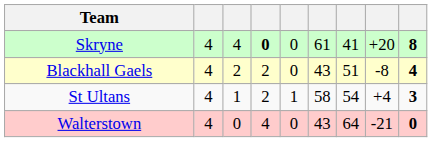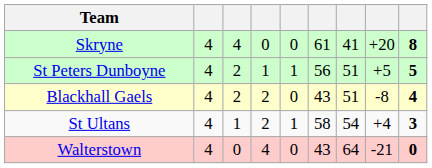 <table class="wikitable" style="text-align:center">
 <tr>
 <th style="width:175px;">Team</th>
 <th width="20"></th>
 <th width="20"></th>
 <th width="20"></th>
 <th width="20"></th>
 <th width="20"></th>
 <th width="20"></th>
 <th width="20"></th>
 <th width="20"></th>
 </tr>
 <tr style="background:#cfc;">
 <td><a href='#'>Skryne</a></td>
 <td>4</td>
 <td>4</td>
-<td><strong>0</strong></td>
+<td>0</td>
 <td>0</td>
 <td>61</td>
 <td>41</td>
 <td>+20</td>
 <td><strong>8</strong></td>
+</tr>
+<tr style="background:#cfc;">
+<td><a href='#'>St Peters Dunboyne</a></td>
+<td>4</td>
+<td>2</td>
+<td>1</td>
+<td>1</td>
+<td>56</td>
+<td>51</td>
+<td>+5</td>
+<td><strong>5</strong></td>
 </tr>
 <tr style="background:#ffffcc;">
 <td><a href='#'>Blackhall Gaels</a></td>
 <td>4</td>
 <td>2</td>
 <td>2</td>
 <td>0</td>
 <td>43</td>
 <td>51</td>
 <td>-8</td>
 <td><strong>4</strong></td>
 </tr>
 <tr>
 <td><a href='#'>St Ultans</a></td>
 <td>4</td>
 <td>1</td>
 <td>2</td>
 <td>1</td>
 <td>58</td>
 <td>54</td>
 <td>+4</td>
 <td><strong>3</strong></td>
 </tr>
 <tr style="background:#fcc;">
 <td><a href='#'>Walterstown</a></td>
 <td>4</td>
 <td>0</td>
 <td>4</td>
 <td>0</td>
 <td>43</td>
 <td>64</td>
 <td>-21</td>
 <td><strong>0</strong></td>
 </tr>
 </table>
